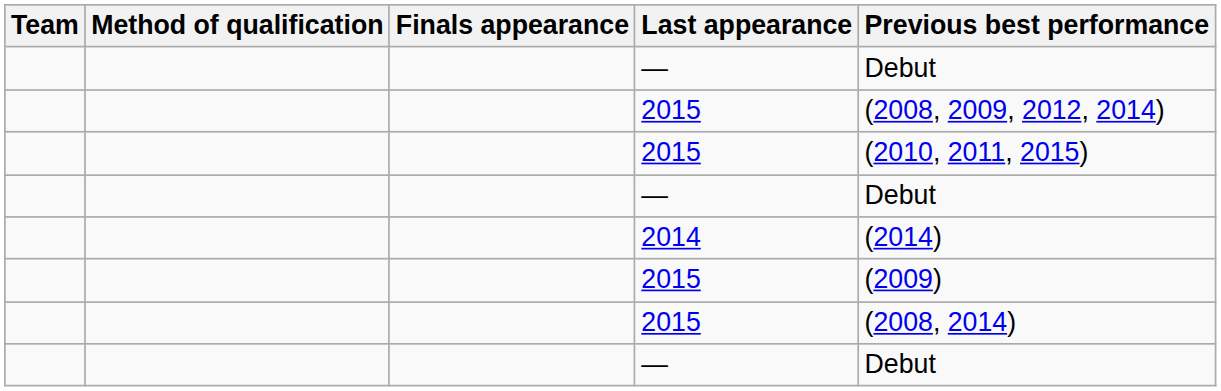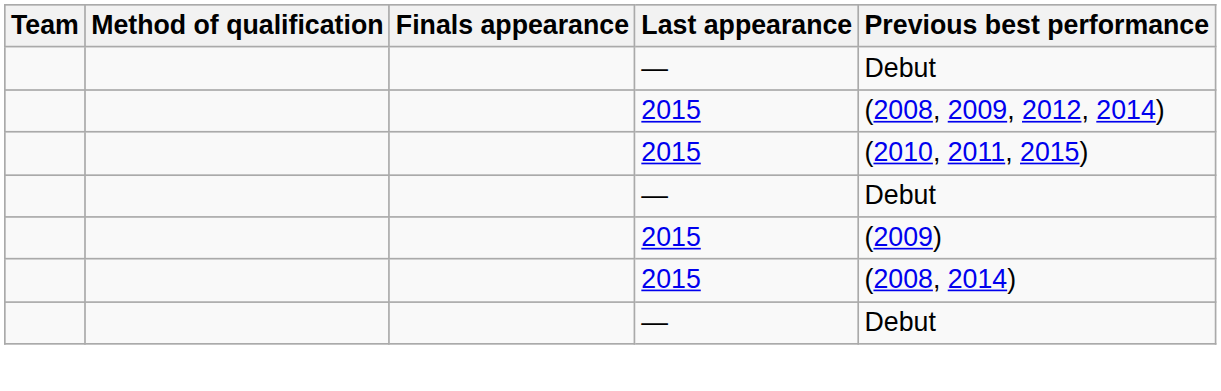 <table class="wikitable sortable">
 <tr>
 <th>Team</th>
 <th>Method of qualification</th>
 <th>Finals appearance</th>
 <th>Last appearance</th>
 <th>Previous best performance</th>
 </tr>
 <tr>
 <td></td>
 <td></td>
 <td></td>
 <td>—</td>
 <td>Debut</td>
 </tr>
 <tr>
 <td></td>
 <td></td>
 <td></td>
 <td><a href='#'>2015</a></td>
 <td> (<a href='#'>2008</a>, <a href='#'>2009</a>, <a href='#'>2012</a>, <a href='#'>2014</a>)</td>
 </tr>
 <tr>
 <td></td>
 <td></td>
 <td></td>
 <td><a href='#'>2015</a></td>
 <td> (<a href='#'>2010</a>, <a href='#'>2011</a>, <a href='#'>2015</a>)</td>
 </tr>
 <tr>
 <td></td>
 <td></td>
 <td></td>
 <td>—</td>
 <td>Debut</td>
 </tr>
 <tr>
 <td></td>
 <td></td>
 <td></td>
-<td><a href='#'>2014</a></td>
-<td> (<a href='#'>2014</a>)</td>
-</tr>
-<tr>
-<td></td>
-<td></td>
-<td></td>
 <td><a href='#'>2015</a></td>
 <td> (<a href='#'>2009</a>)</td>
 </tr>
 <tr>
 <td></td>
 <td></td>
 <td></td>
 <td><a href='#'>2015</a></td>
 <td> (<a href='#'>2008</a>, <a href='#'>2014</a>)</td>
 </tr>
 <tr>
 <td></td>
 <td></td>
 <td></td>
 <td>—</td>
 <td>Debut</td>
 </tr>
 </table>
